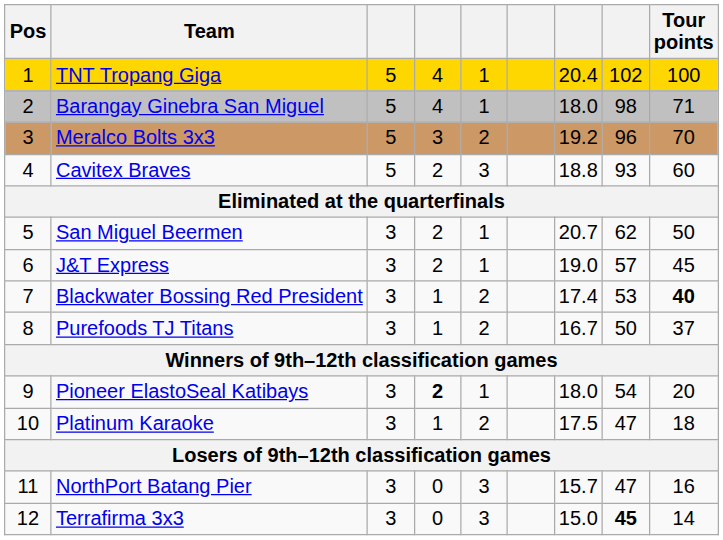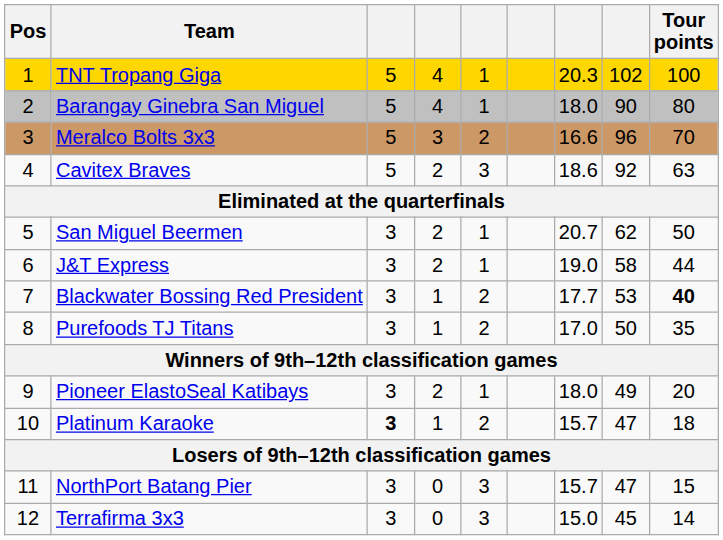 <table class="wikitable" style="text-align:center">
 <tr>
 <th width=30>Pos</th>
 <th width=180>Team</th>
 <th width=30></th>
 <th width=30></th>
 <th width=30></th>
 <th width=30></th>
 <th width=30></th>
 <th width=30></th>
 <th width=30>Tour points</th>
 </tr>
 <tr bgcolor=gold>
 <td>1</td>
 <td align=left><a href='#'>TNT Tropang Giga</a></td>
 <td>5</td>
 <td>4</td>
 <td>1</td>
 <td></td>
-<td>20.4</td>
+<td>20.3</td>
 <td>102</td>
 <td>100</td>
 </tr>
 <tr bgcolor=silver>
 <td>2</td>
 <td align=left><a href='#'>Barangay Ginebra San Miguel</a></td>
 <td>5</td>
 <td>4</td>
 <td>1</td>
 <td></td>
 <td>18.0</td>
-<td>98</td>
-<td>71</td>
+<td>90</td>
+<td>80</td>
 </tr>
 <tr bgcolor=cc9966>
 <td>3</td>
 <td align=left><a href='#'>Meralco Bolts 3x3</a></td>
 <td>5</td>
 <td>3</td>
 <td>2</td>
 <td></td>
-<td>19.2</td>
+<td>16.6</td>
 <td>96</td>
 <td>70</td>
 </tr>
 <tr>
 <td>4</td>
 <td align=left><a href='#'>Cavitex Braves</a></td>
 <td>5</td>
 <td>2</td>
 <td>3</td>
 <td></td>
-<td>18.8</td>
-<td>93</td>
-<td>60</td>
+<td>18.6</td>
+<td>92</td>
+<td>63</td>
 </tr>
 <tr>
 <th colspan=9>Eliminated at the quarterfinals</th>
 </tr>
 <tr>
 <td>5</td>
 <td align=left><a href='#'>San Miguel Beermen</a></td>
 <td>3</td>
 <td>2</td>
 <td>1</td>
 <td></td>
 <td>20.7</td>
 <td>62</td>
 <td>50</td>
 </tr>
 <tr>
 <td>6</td>
 <td align=left><a href='#'>J&T Express</a></td>
 <td>3</td>
 <td>2</td>
 <td>1</td>
 <td></td>
 <td>19.0</td>
-<td>57</td>
-<td>45</td>
+<td>58</td>
+<td>44</td>
 </tr>
 <tr>
 <td>7</td>
 <td align=left nowrap><a href='#'>Blackwater Bossing Red President</a></td>
 <td>3</td>
 <td>1</td>
 <td>2</td>
 <td></td>
-<td>17.4</td>
+<td>17.7</td>
 <td>53</td>
 <td><strong>40</strong></td>
 </tr>
 <tr>
 <td>8</td>
 <td align=left><a href='#'>Purefoods TJ Titans</a></td>
 <td>3</td>
 <td>1</td>
 <td>2</td>
 <td></td>
-<td>16.7</td>
+<td>17.0</td>
 <td>50</td>
-<td>37</td>
+<td>35</td>
 </tr>
 <tr>
 <th colspan=9>Winners of 9th–12th classification games</th>
 </tr>
 <tr>
 <td>9</td>
 <td align=left><a href='#'>Pioneer ElastoSeal Katibays</a></td>
 <td>3</td>
-<td><strong>2</strong></td>
+<td>2</td>
 <td>1</td>
 <td></td>
 <td>18.0</td>
-<td>54</td>
+<td>49</td>
 <td>20</td>
 </tr>
 <tr>
 <td>10</td>
 <td align=left><a href='#'>Platinum Karaoke</a></td>
-<td>3</td>
+<td><strong>3</strong></td>
 <td>1</td>
 <td>2</td>
 <td></td>
-<td>17.5</td>
+<td>15.7</td>
 <td>47</td>
 <td>18</td>
 </tr>
 <tr>
 <th colspan=9>Losers of 9th–12th classification games</th>
 </tr>
 <tr>
 <td>11</td>
 <td align=left><a href='#'>NorthPort Batang Pier</a></td>
 <td>3</td>
 <td>0</td>
 <td>3</td>
 <td></td>
 <td>15.7</td>
 <td>47</td>
-<td>16</td>
+<td>15</td>
 </tr>
 <tr>
 <td>12</td>
 <td align=left><a href='#'>Terrafirma 3x3</a></td>
 <td>3</td>
 <td>0</td>
 <td>3</td>
 <td></td>
 <td>15.0</td>
-<td><strong>45</strong></td>
+<td>45</td>
 <td>14</td>
 </tr>
 </table>
